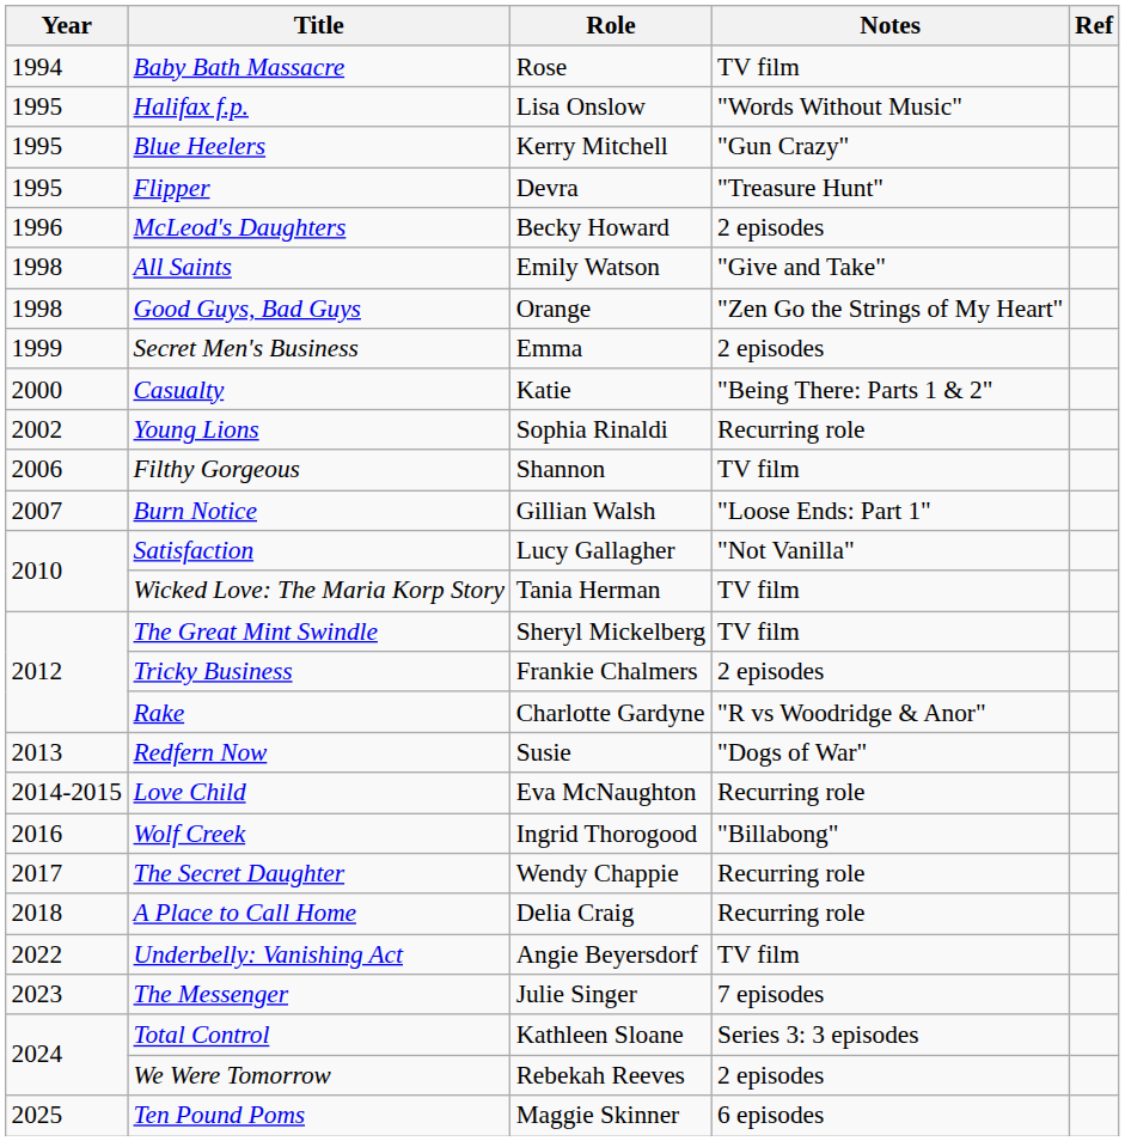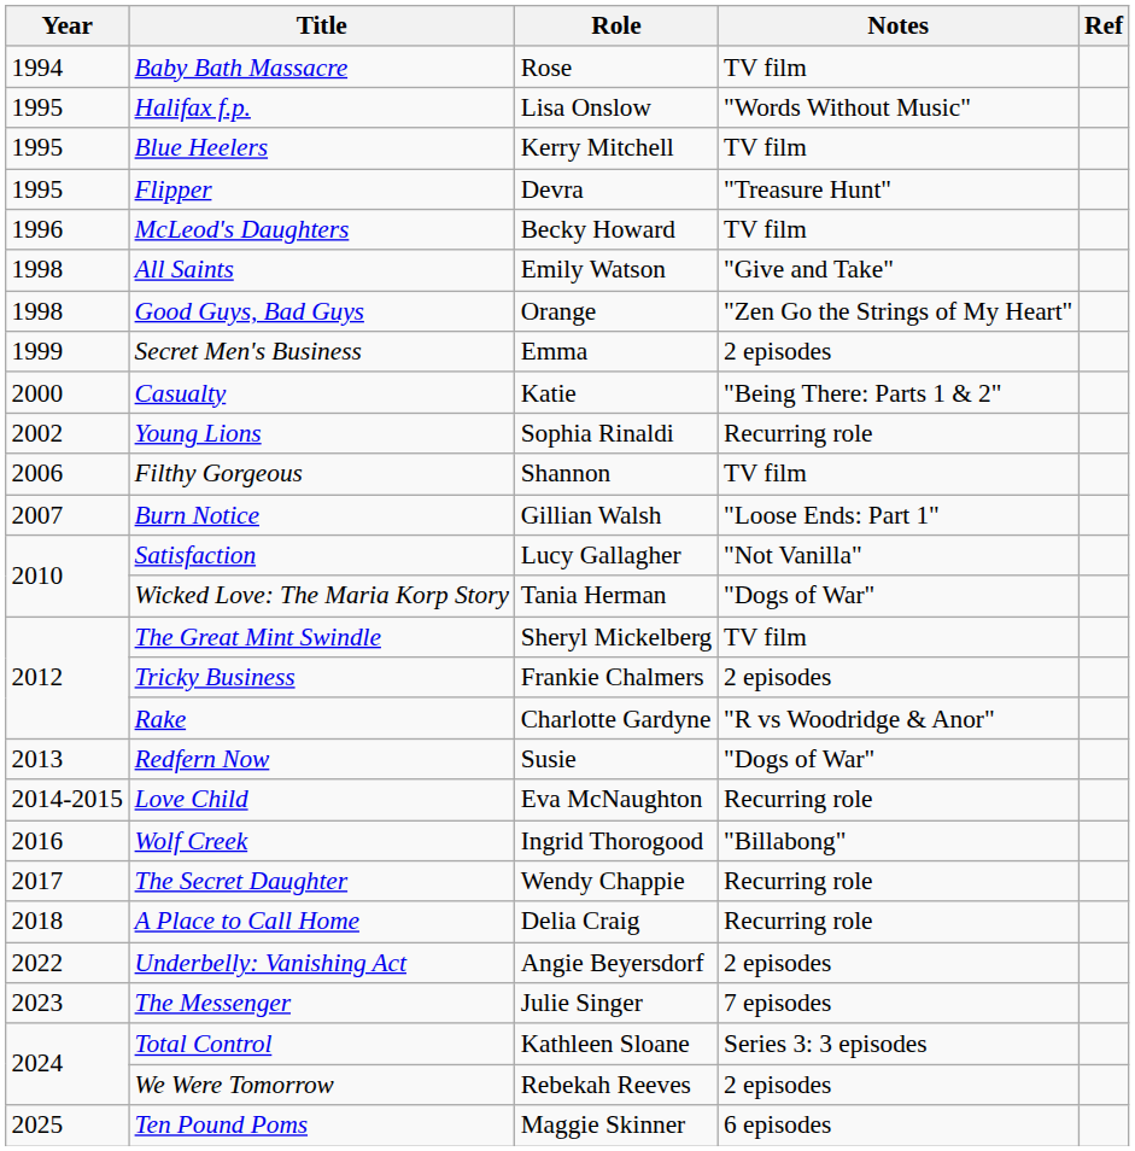 <table class="wikitable sortable">
 <tr>
 <th>Year</th>
 <th>Title</th>
 <th>Role</th>
 <th class="unsortable">Notes</th>
 <th>Ref</th>
 </tr>
 <tr>
 <td>1994</td>
 <td><em><a href='#'>Baby Bath Massacre</a></em></td>
 <td>Rose</td>
 <td>TV film</td>
 <td></td>
 </tr>
 <tr>
 <td>1995</td>
 <td><em><a href='#'>Halifax f.p.</a></em></td>
 <td>Lisa Onslow</td>
 <td>"Words Without Music"</td>
 <td></td>
 </tr>
 <tr>
 <td>1995</td>
 <td><em><a href='#'>Blue Heelers</a></em></td>
 <td>Kerry Mitchell</td>
-<td>"Gun Crazy"</td>
+<td>TV film</td>
 <td></td>
 </tr>
 <tr>
 <td>1995</td>
 <td><em><a href='#'>Flipper</a></em></td>
 <td>Devra</td>
 <td>"Treasure Hunt"</td>
 <td></td>
 </tr>
 <tr>
 <td>1996</td>
 <td><em><a href='#'>McLeod's Daughters</a></em></td>
 <td>Becky Howard</td>
-<td>2 episodes</td>
+<td>TV film</td>
 <td></td>
 </tr>
 <tr>
 <td>1998</td>
 <td><em><a href='#'>All Saints</a></em></td>
 <td>Emily Watson</td>
 <td>"Give and Take"</td>
 <td></td>
 </tr>
 <tr>
 <td>1998</td>
 <td><em><a href='#'>Good Guys, Bad Guys</a></em></td>
 <td>Orange</td>
 <td>"Zen Go the Strings of My Heart"</td>
 <td></td>
 </tr>
 <tr>
 <td>1999</td>
 <td><em>Secret Men's Business</em></td>
 <td>Emma</td>
 <td>2 episodes</td>
 <td></td>
 </tr>
 <tr>
 <td>2000</td>
 <td><em><a href='#'>Casualty</a></em></td>
 <td>Katie</td>
 <td>"Being There: Parts 1 & 2"</td>
 <td></td>
 </tr>
 <tr>
 <td>2002</td>
 <td><em><a href='#'>Young Lions</a></em></td>
 <td>Sophia Rinaldi</td>
 <td>Recurring role</td>
 <td></td>
 </tr>
 <tr>
 <td>2006</td>
 <td><em>Filthy Gorgeous</em></td>
 <td>Shannon</td>
 <td>TV film</td>
 <td></td>
 </tr>
 <tr>
 <td>2007</td>
 <td><em><a href='#'>Burn Notice</a></em></td>
 <td>Gillian Walsh</td>
 <td>"Loose Ends: Part 1"</td>
 <td></td>
 </tr>
 <tr>
 <td rowspan="2">2010</td>
 <td><em><a href='#'>Satisfaction</a></em></td>
 <td>Lucy Gallagher</td>
 <td>"Not Vanilla"</td>
 <td></td>
 </tr>
 <tr>
 <td><em>Wicked Love: The Maria Korp Story</em></td>
 <td>Tania Herman</td>
-<td>TV film</td>
+<td>"Dogs of War"</td>
 <td></td>
 </tr>
 <tr>
 <td rowspan="3">2012</td>
 <td><em><a href='#'>The Great Mint Swindle</a></em></td>
 <td>Sheryl Mickelberg</td>
 <td>TV film</td>
 <td></td>
 </tr>
 <tr>
 <td><em><a href='#'>Tricky Business</a></em></td>
 <td>Frankie Chalmers</td>
 <td>2 episodes</td>
 <td></td>
 </tr>
 <tr>
 <td><em><a href='#'>Rake</a></em></td>
 <td>Charlotte Gardyne</td>
 <td>"R vs Woodridge & Anor"</td>
 <td></td>
 </tr>
 <tr>
 <td>2013</td>
 <td><em><a href='#'>Redfern Now</a></em></td>
 <td>Susie</td>
 <td>"Dogs of War"</td>
 <td></td>
 </tr>
 <tr>
 <td>2014-2015</td>
 <td><em><a href='#'>Love Child</a></em></td>
 <td>Eva McNaughton</td>
 <td>Recurring role</td>
 <td></td>
 </tr>
 <tr>
 <td>2016</td>
 <td><em><a href='#'>Wolf Creek</a></em></td>
 <td>Ingrid Thorogood</td>
 <td>"Billabong"</td>
 <td></td>
 </tr>
 <tr>
 <td>2017</td>
 <td><em><a href='#'>The Secret Daughter</a></em></td>
 <td>Wendy Chappie</td>
 <td>Recurring role</td>
 <td></td>
 </tr>
 <tr>
 <td>2018</td>
 <td><em><a href='#'>A Place to Call Home</a></em></td>
 <td>Delia Craig</td>
 <td>Recurring role</td>
 <td></td>
 </tr>
 <tr>
 <td>2022</td>
 <td><em><a href='#'>Underbelly: Vanishing Act</a></em></td>
 <td>Angie Beyersdorf</td>
-<td>TV film</td>
+<td>2 episodes</td>
 <td></td>
 </tr>
 <tr>
 <td>2023</td>
 <td><em><a href='#'>The Messenger</a></em></td>
 <td>Julie Singer</td>
 <td>7 episodes</td>
 <td></td>
 </tr>
 <tr>
 <td rowspan="2">2024</td>
 <td><em><a href='#'>Total Control</a></em></td>
 <td>Kathleen Sloane</td>
 <td>Series 3: 3 episodes</td>
 <td></td>
 </tr>
 <tr>
 <td><em>We Were Tomorrow</em></td>
 <td>Rebekah Reeves</td>
 <td>2 episodes</td>
 <td></td>
 </tr>
 <tr>
 <td>2025</td>
 <td><em><a href='#'>Ten Pound Poms</a></em></td>
 <td>Maggie Skinner</td>
 <td>6 episodes</td>
 <td></td>
 </tr>
 </table>
